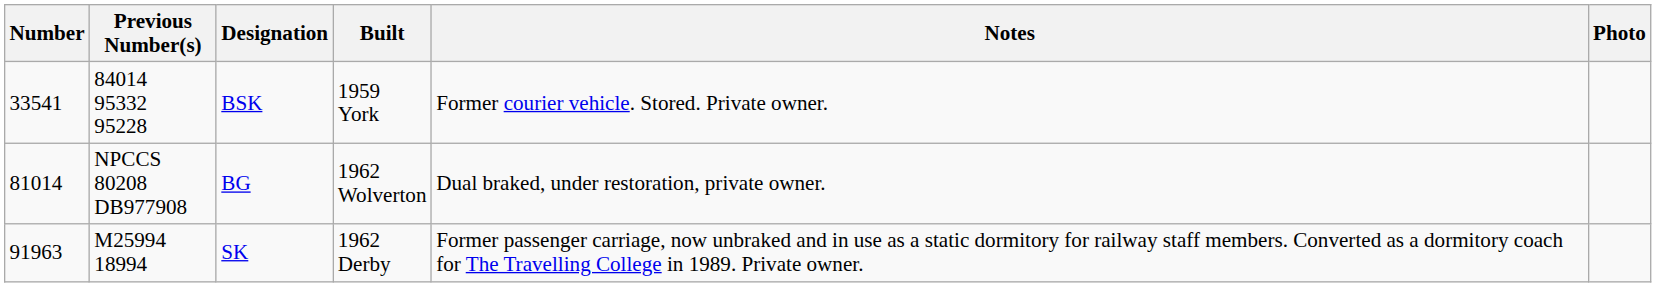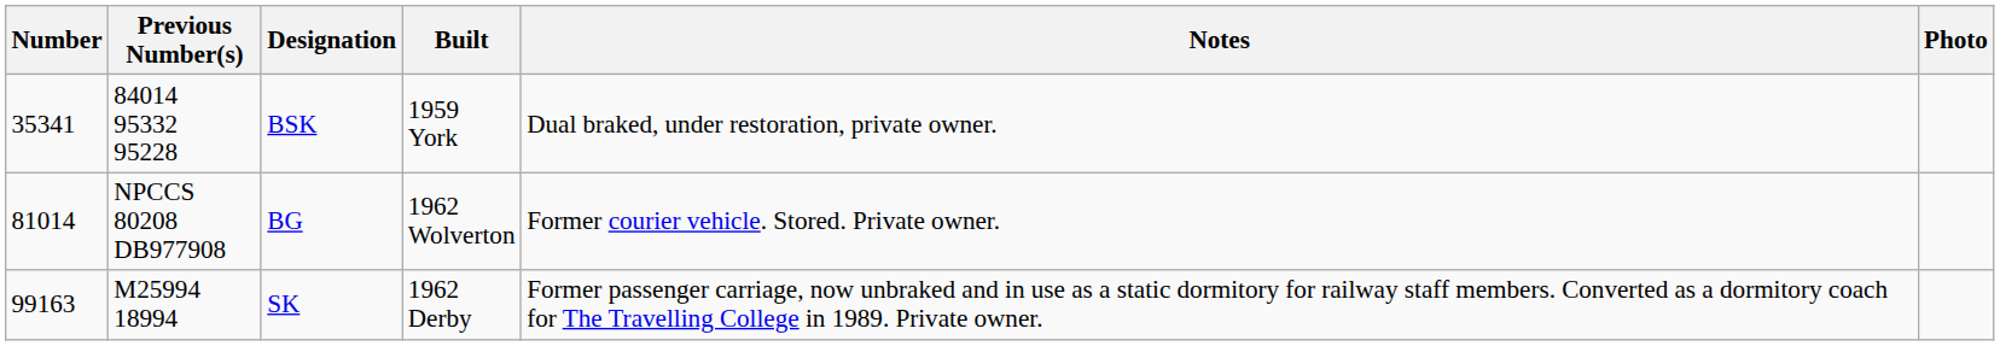 <table class="wikitable">
 <tr>
 <th>Number</th>
 <th>Previous<br>Number(s)</th>
 <th>Designation</th>
 <th>Built</th>
 <th>Notes</th>
 <th>Photo</th>
 </tr>
 <tr>
-<td>33541</td>
+<td>35341</td>
 <td>84014<br>95332<br>95228</td>
 <td><a href='#'>BSK</a></td>
 <td>1959<br>York</td>
-<td>Former <a href='#'>courier vehicle</a>. Stored. Private owner.</td>
+<td>Dual braked, under restoration, private owner.</td>
 <td></td>
 </tr>
 <tr>
 <td>81014</td>
 <td>NPCCS 80208<br>DB977908</td>
 <td><a href='#'>BG</a></td>
 <td>1962<br>Wolverton</td>
-<td>Dual braked, under restoration, private owner.</td>
+<td>Former <a href='#'>courier vehicle</a>. Stored. Private owner.</td>
 <td></td>
 </tr>
 <tr>
-<td>91963</td>
+<td>99163</td>
 <td>M25994<br>18994</td>
 <td><a href='#'>SK</a></td>
 <td>1962<br>Derby</td>
 <td>Former passenger carriage, now unbraked and in use as a static dormitory for railway staff members. Converted as a dormitory coach for <a href='#'>The Travelling College</a> in 1989. Private owner.</td>
 <td></td>
 </tr>
 </table>
